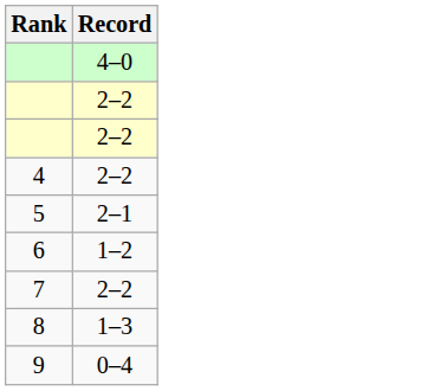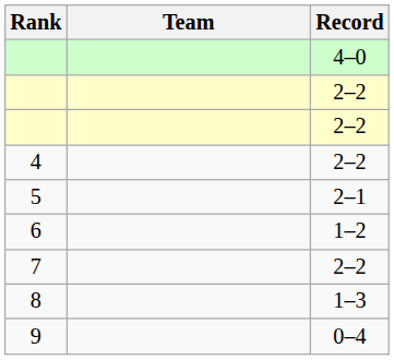 <table class=wikitable style="text-align:center;">
 <tr bgcolor=#ccffcc>
 <th>Rank</th>
+<th width=170>Team</th>
 <th>Record</th>
 </tr>
 <tr bgcolor=#ccffcc>
 <td></td>
+<td align=left></td>
 <td>4–0</td>
 </tr>
 <tr bgcolor=#ffffcc>
 <td></td>
+<td align=left></td>
 <td>2–2</td>
 </tr>
 <tr bgcolor=#ffffcc>
 <td></td>
+<td align=left></td>
 <td>2–2</td>
 </tr>
 <tr>
 <td>4</td>
+<td align=left></td>
 <td>2–2</td>
 </tr>
 <tr>
 <td>5</td>
+<td align=left></td>
 <td>2–1</td>
 </tr>
 <tr>
 <td>6</td>
+<td align=left></td>
 <td>1–2</td>
 </tr>
 <tr>
 <td>7</td>
+<td align=left></td>
 <td>2–2</td>
 </tr>
 <tr>
 <td>8</td>
+<td align=left></td>
 <td>1–3</td>
 </tr>
 <tr>
 <td>9</td>
+<td align=left></td>
 <td>0–4</td>
 </tr>
 </table>
